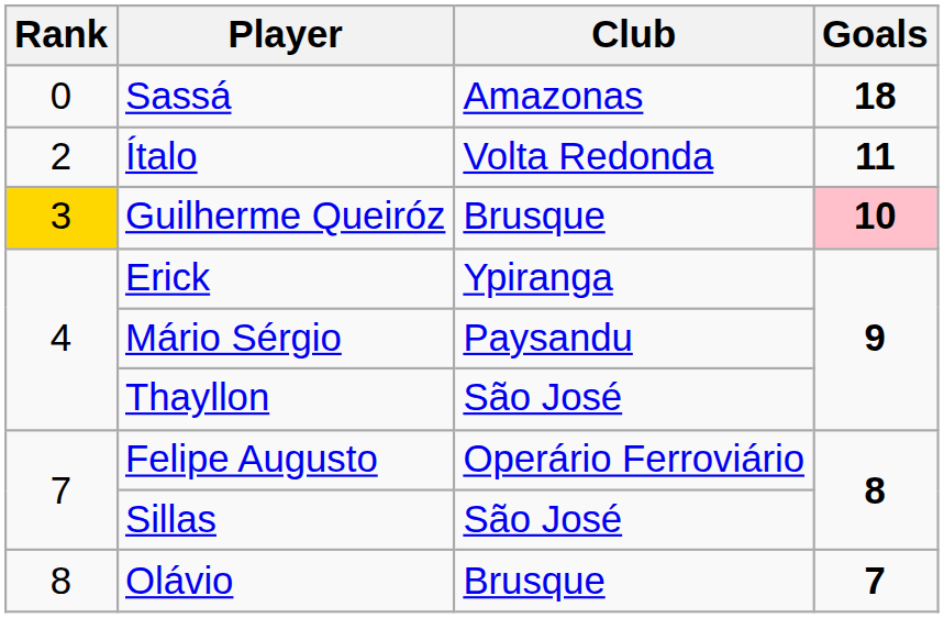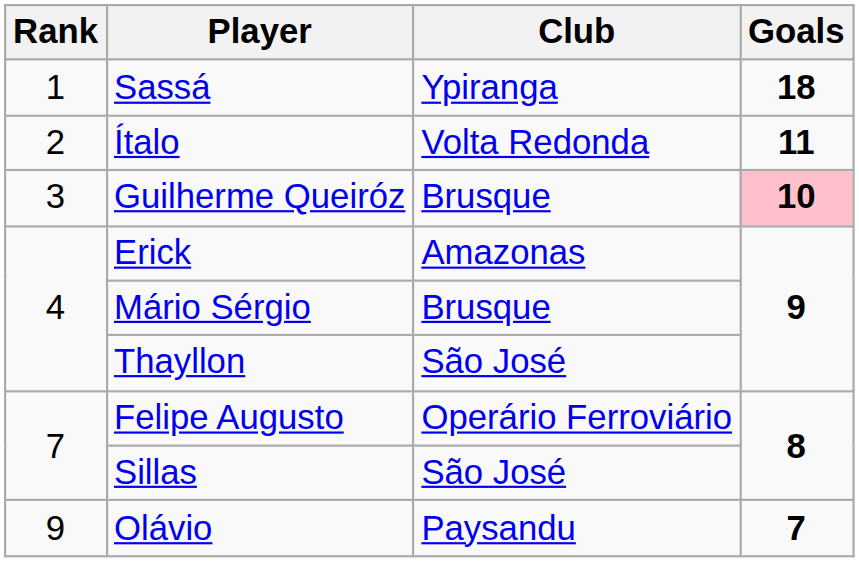 <table class=wikitable style="text-align:left">
 <tr>
 <th>Rank</th>
 <th>Player</th>
 <th>Club</th>
 <th>Goals</th>
 </tr>
 <tr>
-<td style="text-align:center">0</td>
+<td style="text-align:center">1</td>
 <td> <a href='#'>Sassá</a></td>
-<td><a href='#'>Amazonas</a></td>
+<td><a href='#'>Ypiranga</a></td>
 <td style="text-align:center"><strong>18</strong></td>
 </tr>
 <tr>
 <td style="text-align:center">2</td>
 <td> <a href='#'>Ítalo</a></td>
 <td><a href='#'>Volta Redonda</a></td>
 <td style="text-align:center"><strong>11</strong></td>
 </tr>
 <tr>
-<td style="background: gold; text-align:center">3</td>
+<td style="text-align:center">3</td>
 <td> <a href='#'>Guilherme Queiróz</a></td>
 <td><a href='#'>Brusque</a></td>
 <td style="background: pink; text-align:center"><strong>10</strong></td>
 </tr>
 <tr>
 <td style="text-align:center" rowspan=3>4</td>
 <td> <a href='#'>Erick</a></td>
-<td><a href='#'>Ypiranga</a></td>
+<td><a href='#'>Amazonas</a></td>
 <td style="text-align:center" rowspan=3><strong>9</strong></td>
 </tr>
 <tr>
 <td> <a href='#'>Mário Sérgio</a></td>
-<td><a href='#'>Paysandu</a></td>
+<td><a href='#'>Brusque</a></td>
 </tr>
 <tr>
 <td> <a href='#'>Thayllon</a></td>
 <td><a href='#'>São José</a></td>
 </tr>
 <tr>
 <td style="text-align:center" rowspan=2>7</td>
 <td> <a href='#'>Felipe Augusto</a></td>
 <td><a href='#'>Operário Ferroviário</a></td>
 <td style="text-align:center" rowspan=2><strong>8</strong></td>
 </tr>
 <tr>
 <td> <a href='#'>Sillas</a></td>
 <td><a href='#'>São José</a></td>
 </tr>
 <tr>
-<td style="text-align:center">8</td>
+<td style="text-align:center">9</td>
 <td> <a href='#'>Olávio</a></td>
-<td><a href='#'>Brusque</a></td>
+<td><a href='#'>Paysandu</a></td>
 <td style="text-align:center"><strong>7</strong></td>
 </tr>
 </table>
